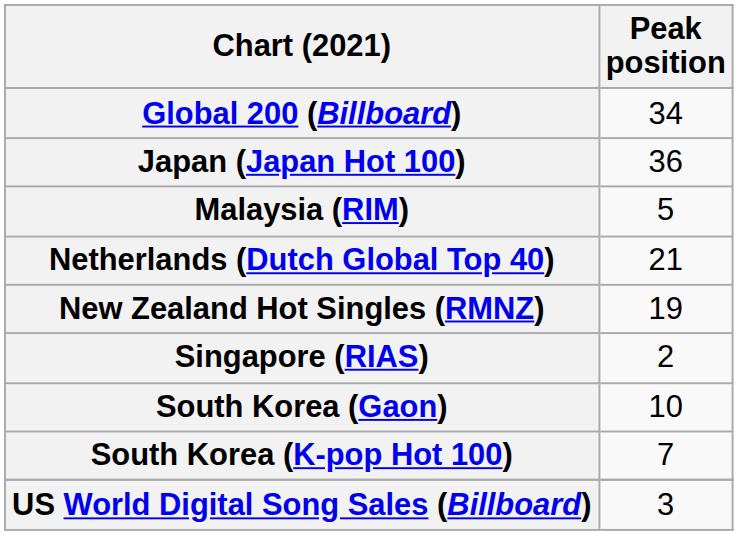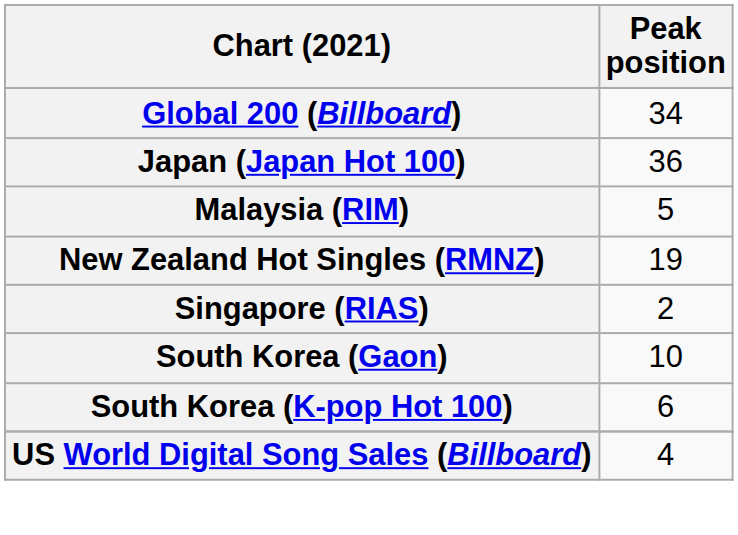 <table class="wikitable sortable plainrowheaders" style="text-align:center">
 <tr>
 <th>Chart (2021)</th>
 <th>Peak<br>position</th>
 </tr>
 <tr>
 </tr>
 <tr>
 <th scope="row"><a href='#'>Global 200</a> (<em><a href='#'>Billboard</a></em>)</th>
 <td>34</td>
 </tr>
 <tr>
 <th scope="row">Japan (<a href='#'>Japan Hot 100</a>)</th>
 <td>36</td>
 </tr>
 <tr>
 <th scope="row">Malaysia (<a href='#'>RIM</a>)</th>
 <td>5</td>
 </tr>
 <tr>
-<th scope="row">Netherlands (<a href='#'>Dutch Global Top 40</a>)</th>
-<td>21</td>
-</tr>
-<tr>
 <th scope="row">New Zealand Hot Singles (<a href='#'>RMNZ</a>)</th>
 <td>19</td>
 </tr>
 <tr>
 <th scope="row">Singapore (<a href='#'>RIAS</a>)</th>
 <td>2</td>
 </tr>
 <tr>
 <th scope="row">South Korea (<a href='#'>Gaon</a>)</th>
 <td>10</td>
 </tr>
 <tr>
 <th scope="row">South Korea (<a href='#'>K-pop Hot 100</a>)</th>
-<td>7</td>
+<td>6</td>
 </tr>
 <tr>
 </tr>
 <tr>
 <th scope="row">US <a href='#'>World Digital Song Sales</a> (<em><a href='#'>Billboard</a></em>)</th>
-<td>3</td>
+<td>4</td>
 </tr>
 </table>
